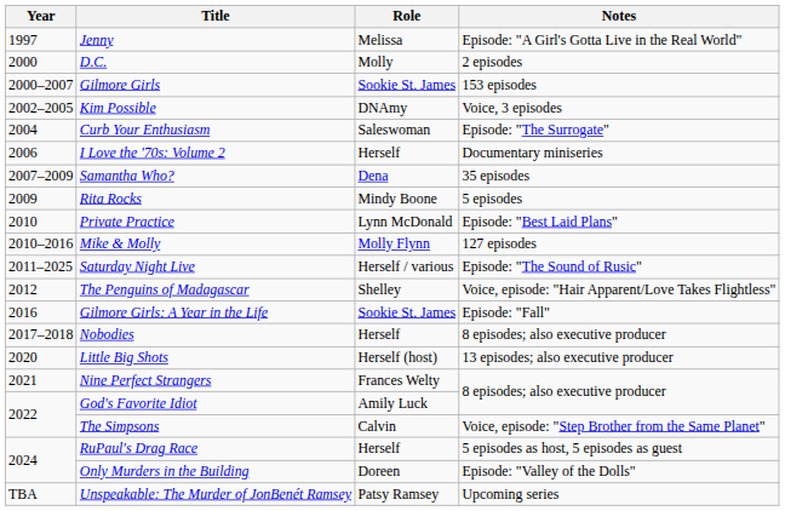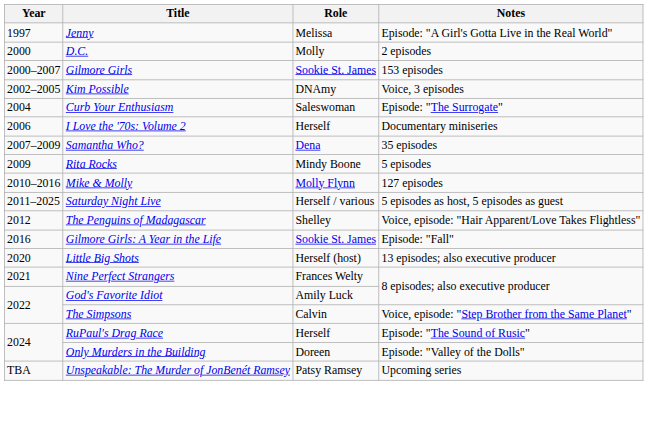 <table class="wikitable sortable">
 <tr>
 <th>Year</th>
 <th>Title</th>
 <th>Role</th>
 <th class="unsortable">Notes</th>
 </tr>
 <tr>
 <td>1997</td>
 <td><em><a href='#'>Jenny</a></em></td>
 <td>Melissa</td>
 <td>Episode: "A Girl's Gotta Live in the Real World"</td>
 </tr>
 <tr>
 <td>2000</td>
 <td><em><a href='#'>D.C.</a></em></td>
 <td>Molly</td>
 <td>2 episodes</td>
 </tr>
 <tr>
 <td>2000–2007</td>
 <td><em><a href='#'>Gilmore Girls</a></em></td>
 <td><a href='#'>Sookie St. James</a></td>
 <td>153 episodes</td>
 </tr>
 <tr>
 <td>2002–2005</td>
 <td><em><a href='#'>Kim Possible</a></em></td>
 <td>DNAmy</td>
 <td>Voice, 3 episodes</td>
 </tr>
 <tr>
 <td>2004</td>
 <td><em><a href='#'>Curb Your Enthusiasm</a></em></td>
 <td>Saleswoman</td>
 <td>Episode: "<a href='#'>The Surrogate</a>"</td>
 </tr>
 <tr>
 <td>2006</td>
 <td><em><a href='#'>I Love the '70s: Volume 2</a></em></td>
 <td>Herself</td>
 <td>Documentary miniseries</td>
 </tr>
 <tr>
 <td>2007–2009</td>
 <td><em><a href='#'>Samantha Who?</a></em></td>
 <td><a href='#'>Dena</a></td>
 <td>35 episodes</td>
 </tr>
 <tr>
 <td>2009</td>
 <td><em><a href='#'>Rita Rocks</a></em></td>
 <td>Mindy Boone</td>
 <td>5 episodes</td>
 </tr>
 <tr>
-<td>2010</td>
-<td><em><a href='#'>Private Practice</a></em></td>
-<td>Lynn McDonald</td>
-<td>Episode: "<a href='#'>Best Laid Plans</a>"</td>
-</tr>
-<tr>
 <td>2010–2016</td>
 <td><em><a href='#'>Mike & Molly</a></em></td>
 <td><a href='#'>Molly Flynn</a></td>
 <td>127 episodes</td>
 </tr>
 <tr>
 <td>2011–2025</td>
 <td><em><a href='#'>Saturday Night Live</a></em></td>
 <td>Herself / various</td>
-<td>Episode: "<a href='#'>The Sound of Rusic</a>"</td>
+<td>5 episodes as host, 5 episodes as guest</td>
 </tr>
 <tr>
 <td>2012</td>
 <td><em><a href='#'>The Penguins of Madagascar</a></em></td>
 <td>Shelley</td>
 <td>Voice, episode: "Hair Apparent/Love Takes Flightless"</td>
 </tr>
 <tr>
 <td>2016</td>
 <td><em><a href='#'>Gilmore Girls: A Year in the Life</a></em></td>
 <td><a href='#'>Sookie St. James</a></td>
 <td>Episode: "Fall"</td>
-</tr>
-<tr>
-<td>2017–2018</td>
-<td><em><a href='#'>Nobodies</a></em></td>
-<td>Herself</td>
-<td>8 episodes; also executive producer</td>
 </tr>
 <tr>
 <td>2020</td>
 <td><em><a href='#'>Little Big Shots</a></em></td>
 <td>Herself (host)</td>
 <td>13 episodes; also executive producer</td>
 </tr>
 <tr>
 <td>2021</td>
 <td><em><a href='#'>Nine Perfect Strangers</a></em></td>
 <td>Frances Welty</td>
 <td rowspan="2">8 episodes; also executive producer</td>
 </tr>
 <tr>
 <td rowspan="2">2022</td>
 <td><em><a href='#'>God's Favorite Idiot</a></em></td>
 <td>Amily Luck</td>
 </tr>
 <tr>
 <td><em><a href='#'>The Simpsons</a></em></td>
 <td>Calvin</td>
 <td>Voice, episode: "<a href='#'>Step Brother from the Same Planet</a>"</td>
 </tr>
 <tr>
 <td rowspan="2">2024</td>
 <td><em><a href='#'>RuPaul's Drag Race</a></em></td>
 <td>Herself</td>
-<td>5 episodes as host, 5 episodes as guest</td>
+<td>Episode: "<a href='#'>The Sound of Rusic</a>"</td>
 </tr>
 <tr>
 <td><em><a href='#'>Only Murders in the Building</a></em></td>
 <td>Doreen</td>
 <td>Episode: "Valley of the Dolls"</td>
 </tr>
 <tr>
 <td>TBA</td>
 <td><em><a href='#'>Unspeakable: The Murder of JonBenét Ramsey</a></em></td>
 <td>Patsy Ramsey</td>
 <td>Upcoming series</td>
 </tr>
 </table>
